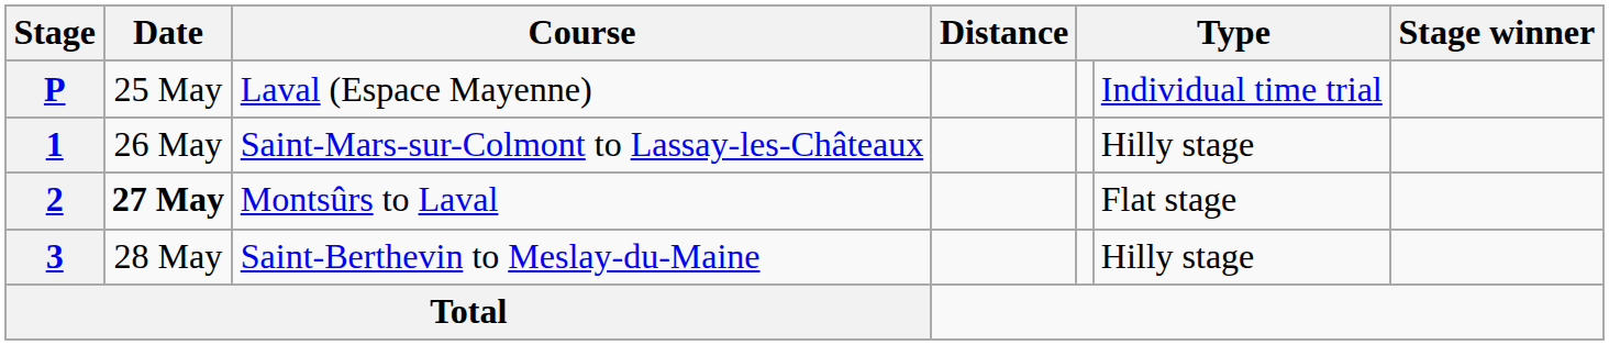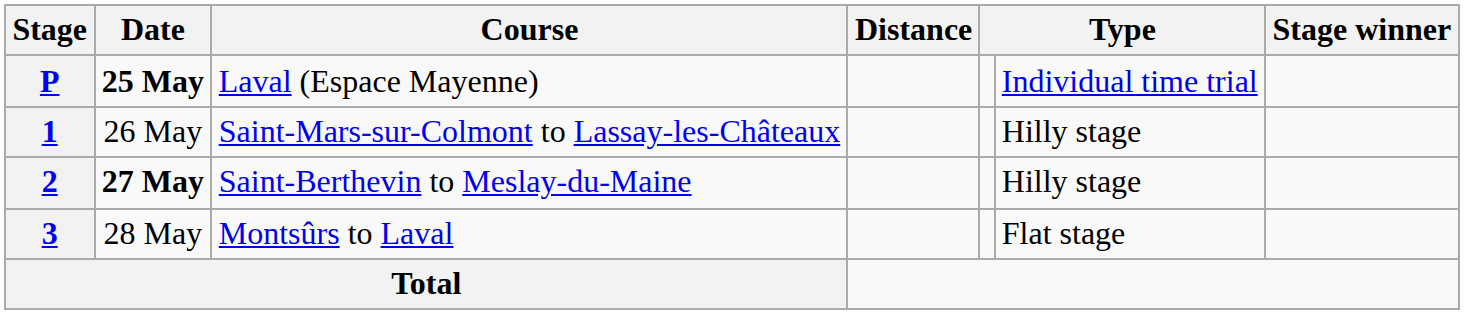 <table class="wikitable">
 <tr>
 <th scope="col">Stage</th>
 <th scope="col">Date</th>
 <th scope="col">Course</th>
 <th scope="col">Distance</th>
 <th scope="col" colspan="2">Type</th>
 <th scope="col">Stage winner</th>
 </tr>
 <tr>
 <th scope="row"><a href='#'>P</a></th>
-<td style="text-align:center;">25 May</td>
+<td style="text-align:center;"><strong>25 May</strong></td>
 <td><a href='#'>Laval</a> (Espace Mayenne)</td>
 <td style="text-align:center;"></td>
 <td></td>
 <td><a href='#'>Individual time trial</a></td>
 <td></td>
 </tr>
 <tr>
 <th scope="row"><a href='#'>1</a></th>
 <td style="text-align:center;">26 May</td>
 <td><a href='#'>Saint-Mars-sur-Colmont</a> to <a href='#'>Lassay-les-Châteaux</a></td>
 <td style="text-align:center;"></td>
 <td></td>
 <td>Hilly stage</td>
 <td></td>
 </tr>
 <tr>
 <th scope="row"><a href='#'>2</a></th>
 <td style="text-align:center;"><strong>27 May</strong></td>
+<td><a href='#'>Saint-Berthevin</a> to <a href='#'>Meslay-du-Maine</a></td>
+<td style="text-align:center;"></td>
+<td></td>
+<td>Hilly stage</td>
+<td></td>
+</tr>
+<tr>
+<th scope="row"><a href='#'>3</a></th>
+<td style="text-align:center;">28 May</td>
 <td><a href='#'>Montsûrs</a> to <a href='#'>Laval</a></td>
 <td style="text-align:center;"></td>
 <td></td>
 <td>Flat stage</td>
 <td></td>
 </tr>
 <tr>
-<th scope="row"><a href='#'>3</a></th>
-<td style="text-align:center;">28 May</td>
-<td><a href='#'>Saint-Berthevin</a> to <a href='#'>Meslay-du-Maine</a></td>
-<td style="text-align:center;"></td>
-<td></td>
-<td>Hilly stage</td>
-<td></td>
-</tr>
-<tr>
 <th colspan="3">Total</th>
 <td colspan="4" style="text-align:center;"></td>
 </tr>
 </table>
